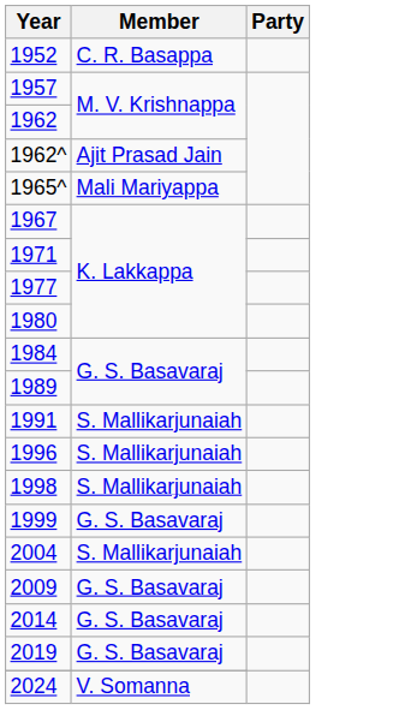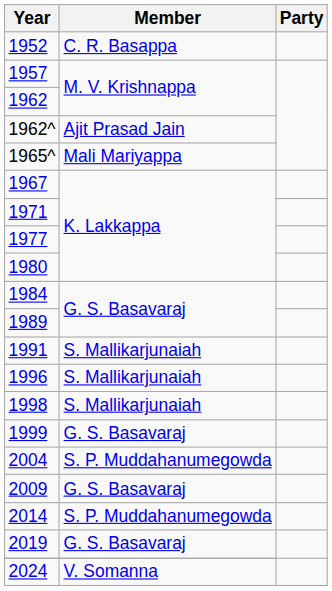 <table class="wikitable sortable">
 <tr>
 <th>Year</th>
 <th>Member</th>
 <th colspan="2">Party</th>
 </tr>
 <tr>
 <td><a href='#'>1952</a></td>
 <td><a href='#'>C. R. Basappa</a></td>
 <td></td>
 </tr>
 <tr>
 <td><a href='#'>1957</a></td>
 <td rowspan="2"><a href='#'>M. V. Krishnappa</a></td>
 </tr>
 <tr>
 <td><a href='#'>1962</a></td>
 </tr>
 <tr>
 <td>1962^</td>
 <td><a href='#'>Ajit Prasad Jain</a></td>
 </tr>
 <tr>
 <td>1965^</td>
 <td><a href='#'>Mali Mariyappa</a></td>
 </tr>
 <tr>
 <td><a href='#'>1967</a></td>
 <td rowspan="4"><a href='#'>K. Lakkappa</a></td>
 <td></td>
 </tr>
 <tr>
 <td><a href='#'>1971</a></td>
 <td></td>
 </tr>
 <tr>
 <td><a href='#'>1977</a></td>
 </tr>
 <tr>
 <td><a href='#'>1980</a></td>
 <td></td>
 </tr>
 <tr>
 <td><a href='#'>1984</a></td>
 <td rowspan="2"><a href='#'>G. S. Basavaraj</a></td>
 <td></td>
 </tr>
 <tr>
 <td><a href='#'>1989</a></td>
 </tr>
 <tr>
 <td><a href='#'>1991</a></td>
 <td><a href='#'>S. Mallikarjunaiah</a></td>
 <td></td>
 </tr>
 <tr>
 <td><a href='#'>1996</a></td>
 <td><a href='#'>S. Mallikarjunaiah</a></td>
 <td></td>
 </tr>
 <tr>
 <td><a href='#'>1998</a></td>
 <td><a href='#'>S. Mallikarjunaiah</a></td>
 <td></td>
 </tr>
 <tr>
 <td><a href='#'>1999</a></td>
 <td><a href='#'>G. S. Basavaraj</a></td>
 <td></td>
 </tr>
 <tr>
 <td><a href='#'>2004</a></td>
-<td><a href='#'>S. Mallikarjunaiah</a></td>
+<td><a href='#'>S. P. Muddahanumegowda</a></td>
 <td></td>
 </tr>
 <tr>
 <td><a href='#'>2009</a></td>
 <td><a href='#'>G. S. Basavaraj</a></td>
 </tr>
 <tr>
 <td><a href='#'>2014</a></td>
-<td><a href='#'>G. S. Basavaraj</a></td>
+<td><a href='#'>S. P. Muddahanumegowda</a></td>
 <td></td>
 </tr>
 <tr>
 <td><a href='#'>2019</a></td>
 <td><a href='#'>G. S. Basavaraj</a></td>
 <td></td>
 </tr>
 <tr>
 </tr>
 <tr>
 <td><a href='#'>2024</a></td>
 <td><a href='#'>V. Somanna</a></td>
 </tr>
 </table>
